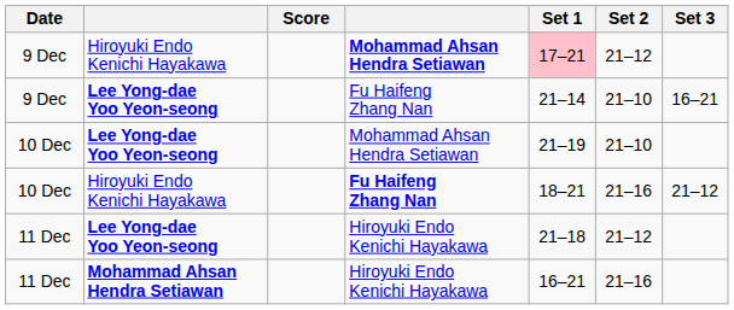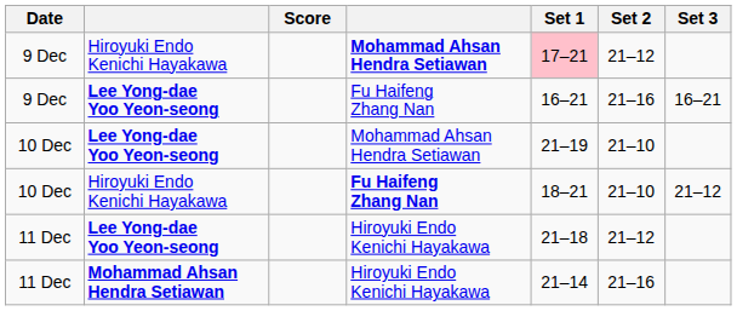 <table class="wikitable" style="text-align: center; font-size:90% ">
 <tr>
 <th width="60">Date</th>
 <th align="right" width="150"></th>
 <th width="60">Score</th>
 <th align="left" width="150"></th>
 <th width="50">Set 1</th>
 <th width="50">Set 2</th>
 <th width="50">Set 3</th>
 </tr>
 <tr>
 <td>9 Dec</td>
 <td align=left> <a href='#'>Hiroyuki Endo</a><br> <a href='#'>Kenichi Hayakawa</a></td>
 <td align=center></td>
 <td align=left><strong> <a href='#'>Mohammad Ahsan</a><br> <a href='#'>Hendra Setiawan</a></strong></td>
 <td style="background: pink;">17–21</td>
 <td>21–12</td>
 <td></td>
 </tr>
 <tr>
 <td>9 Dec</td>
 <td align=left><strong> <a href='#'>Lee Yong-dae</a><br> <a href='#'>Yoo Yeon-seong</a></strong></td>
 <td align=center></td>
 <td align=left> <a href='#'>Fu Haifeng</a><br> <a href='#'>Zhang Nan</a></td>
-<td>21–14</td>
-<td>21–10</td>
+<td>16–21</td>
+<td>21–16</td>
 <td>16–21</td>
 </tr>
 <tr>
 <td>10 Dec</td>
 <td align=left><strong> <a href='#'>Lee Yong-dae</a><br> <a href='#'>Yoo Yeon-seong</a></strong></td>
 <td align=center></td>
 <td align=left> <a href='#'>Mohammad Ahsan</a><br> <a href='#'>Hendra Setiawan</a></td>
 <td>21–19</td>
 <td>21–10</td>
 <td></td>
 </tr>
 <tr>
 <td>10 Dec</td>
 <td align=left> <a href='#'>Hiroyuki Endo</a><br> <a href='#'>Kenichi Hayakawa</a></td>
 <td align=center></td>
 <td align=left><strong> <a href='#'>Fu Haifeng</a><br> <a href='#'>Zhang Nan</a></strong></td>
 <td>18–21</td>
-<td>21–16</td>
+<td>21–10</td>
 <td>21–12</td>
 </tr>
 <tr>
 <td>11 Dec</td>
 <td align=left><strong> <a href='#'>Lee Yong-dae</a><br> <a href='#'>Yoo Yeon-seong</a></strong></td>
 <td align=center></td>
 <td align=left> <a href='#'>Hiroyuki Endo</a><br> <a href='#'>Kenichi Hayakawa</a></td>
 <td>21–18</td>
 <td>21–12</td>
 <td></td>
 </tr>
 <tr>
 <td>11 Dec</td>
 <td align=left><strong> <a href='#'>Mohammad Ahsan</a><br> <a href='#'>Hendra Setiawan</a></strong></td>
 <td align=center></td>
 <td align=left> <a href='#'>Hiroyuki Endo</a><br> <a href='#'>Kenichi Hayakawa</a></td>
-<td>16–21</td>
+<td>21–14</td>
 <td>21–16</td>
 <td></td>
 </tr>
 </table>
